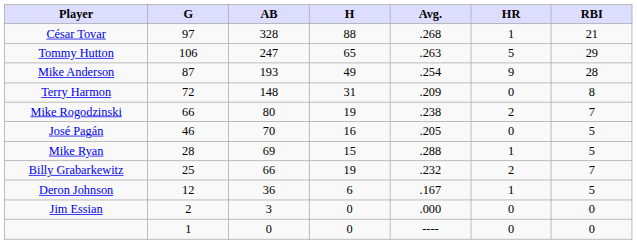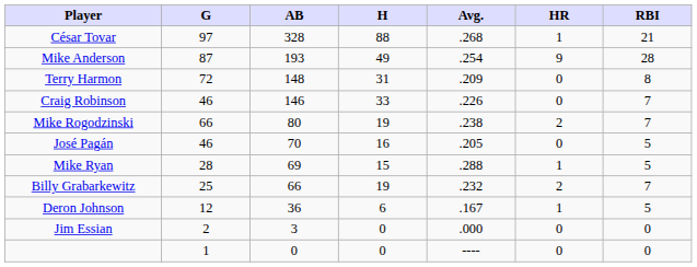 <table class="wikitable sortable">
 <tr>
 <th style="background:#ddf; width:16%;">Player</th>
 <th style="background:#ddf; width:9%;">G</th>
 <th style="background:#ddf; width:9%;">AB</th>
 <th style="background:#ddf; width:9%;">H</th>
 <th style="background:#ddf; width:9%;">Avg.</th>
 <th style="background:#ddf; width:9%;">HR</th>
 <th style="background:#ddf; width:9%;">RBI</th>
 </tr>
 <tr style="text-align:center;">
 <td><a href='#'>César Tovar</a></td>
 <td>97</td>
 <td>328</td>
 <td>88</td>
 <td>.268</td>
 <td>1</td>
 <td>21</td>
 </tr>
 <tr align=center>
-<td><a href='#'>Tommy Hutton</a></td>
-<td>106</td>
-<td>247</td>
-<td>65</td>
-<td>.263</td>
-<td>5</td>
-<td>29</td>
-</tr>
-<tr align=center>
 <td><a href='#'>Mike Anderson</a></td>
 <td>87</td>
 <td>193</td>
 <td>49</td>
 <td>.254</td>
 <td>9</td>
 <td>28</td>
 </tr>
 <tr align=center>
 <td><a href='#'>Terry Harmon</a></td>
 <td>72</td>
 <td>148</td>
 <td>31</td>
 <td>.209</td>
 <td>0</td>
 <td>8</td>
+</tr>
+<tr align=center>
+<td><a href='#'>Craig Robinson</a></td>
+<td>46</td>
+<td>146</td>
+<td>33</td>
+<td>.226</td>
+<td>0</td>
+<td>7</td>
 </tr>
 <tr align=center>
 <td><a href='#'>Mike Rogodzinski</a></td>
 <td>66</td>
 <td>80</td>
 <td>19</td>
 <td>.238</td>
 <td>2</td>
 <td>7</td>
 </tr>
 <tr align=center>
 <td><a href='#'>José Pagán</a></td>
 <td>46</td>
 <td>70</td>
 <td>16</td>
 <td>.205</td>
 <td>0</td>
 <td>5</td>
 </tr>
 <tr align=center>
 <td><a href='#'>Mike Ryan</a></td>
 <td>28</td>
 <td>69</td>
 <td>15</td>
 <td>.288</td>
 <td>1</td>
 <td>5</td>
 </tr>
 <tr align=center>
 <td><a href='#'>Billy Grabarkewitz</a></td>
 <td>25</td>
 <td>66</td>
 <td>19</td>
 <td>.232</td>
 <td>2</td>
 <td>7</td>
 </tr>
 <tr align=center>
 <td><a href='#'>Deron Johnson</a></td>
 <td>12</td>
 <td>36</td>
 <td>6</td>
 <td>.167</td>
 <td>1</td>
 <td>5</td>
 </tr>
 <tr align=center>
 <td><a href='#'>Jim Essian</a></td>
 <td>2</td>
 <td>3</td>
 <td>0</td>
 <td>.000</td>
 <td>0</td>
 <td>0</td>
 </tr>
 <tr align=center>
 <td></td>
 <td>1</td>
 <td>0</td>
 <td>0</td>
 <td>----</td>
 <td>0</td>
 <td>0</td>
 </tr>
 </table>
